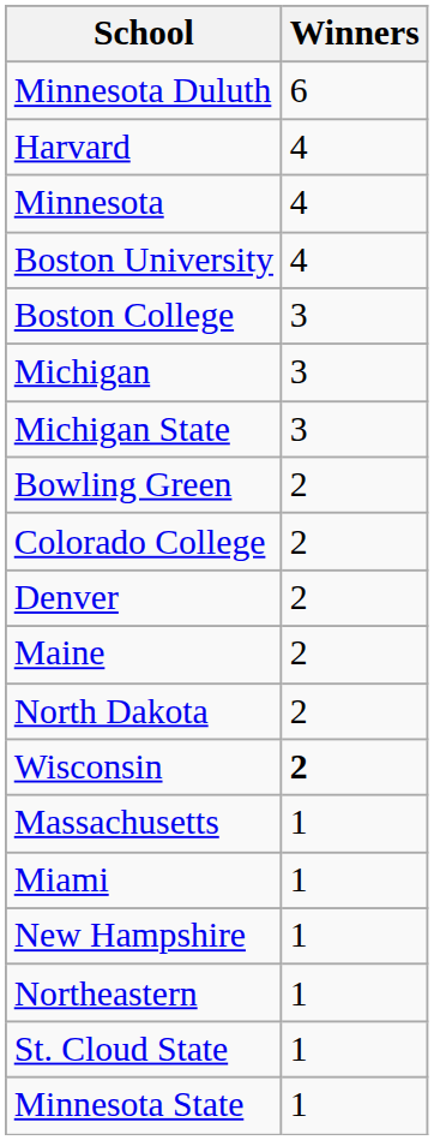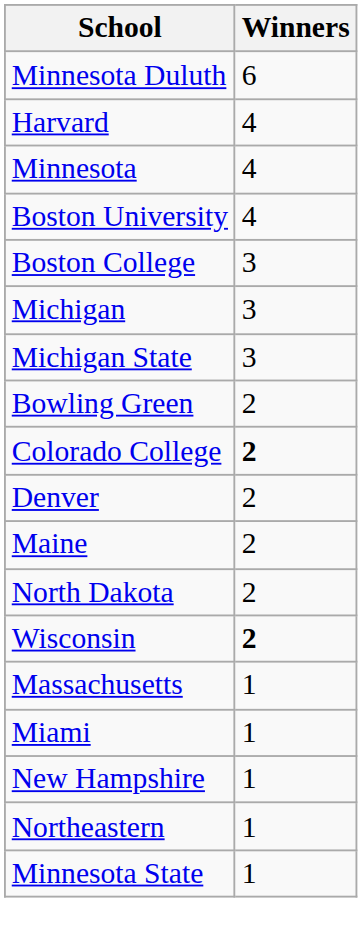 <table class="wikitable">
 <tr>
 <th>School</th>
 <th>Winners</th>
 </tr>
 <tr>
 <td><a href='#'>Minnesota Duluth</a></td>
 <td>6</td>
 </tr>
 <tr>
 <td><a href='#'>Harvard</a></td>
 <td>4</td>
 </tr>
 <tr>
 <td><a href='#'>Minnesota</a></td>
 <td>4</td>
 </tr>
 <tr>
 <td><a href='#'>Boston University</a></td>
 <td>4</td>
 </tr>
 <tr>
 <td><a href='#'>Boston College</a></td>
 <td>3</td>
 </tr>
 <tr>
 <td><a href='#'>Michigan</a></td>
 <td>3</td>
 </tr>
 <tr>
 <td><a href='#'>Michigan State</a></td>
 <td>3</td>
 </tr>
 <tr>
 <td><a href='#'>Bowling Green</a></td>
 <td>2</td>
 </tr>
 <tr>
 <td><a href='#'>Colorado College</a></td>
-<td>2</td>
+<td><strong>2</strong></td>
 </tr>
 <tr>
 <td><a href='#'>Denver</a></td>
 <td>2</td>
 </tr>
 <tr>
 <td><a href='#'>Maine</a></td>
 <td>2</td>
 </tr>
 <tr>
 <td><a href='#'>North Dakota</a></td>
 <td>2</td>
 </tr>
 <tr>
 <td><a href='#'>Wisconsin</a></td>
 <td><strong>2</strong></td>
 </tr>
 <tr>
 <td><a href='#'>Massachusetts</a></td>
 <td>1</td>
 </tr>
 <tr>
 <td><a href='#'>Miami</a></td>
 <td>1</td>
 </tr>
 <tr>
 <td><a href='#'>New Hampshire</a></td>
 <td>1</td>
 </tr>
 <tr>
 <td><a href='#'>Northeastern</a></td>
 <td>1</td>
 </tr>
 <tr>
-<td><a href='#'>St. Cloud State</a></td>
-<td>1</td>
-</tr>
-<tr>
 <td><a href='#'>Minnesota State</a></td>
 <td>1</td>
 </tr>
 </table>
